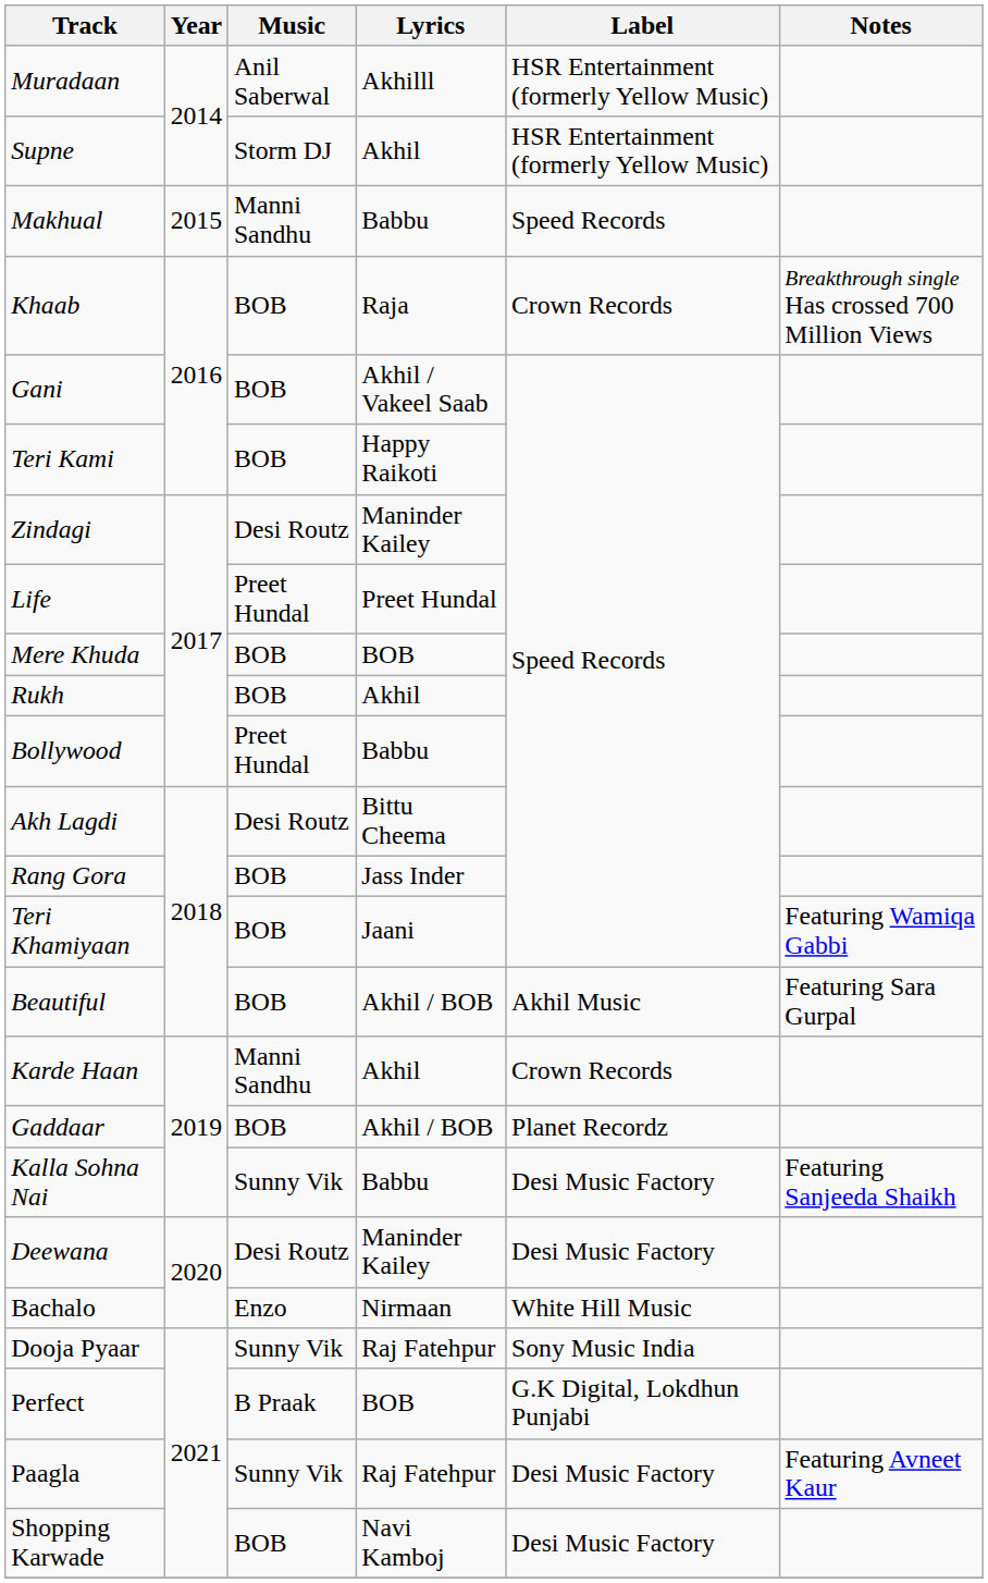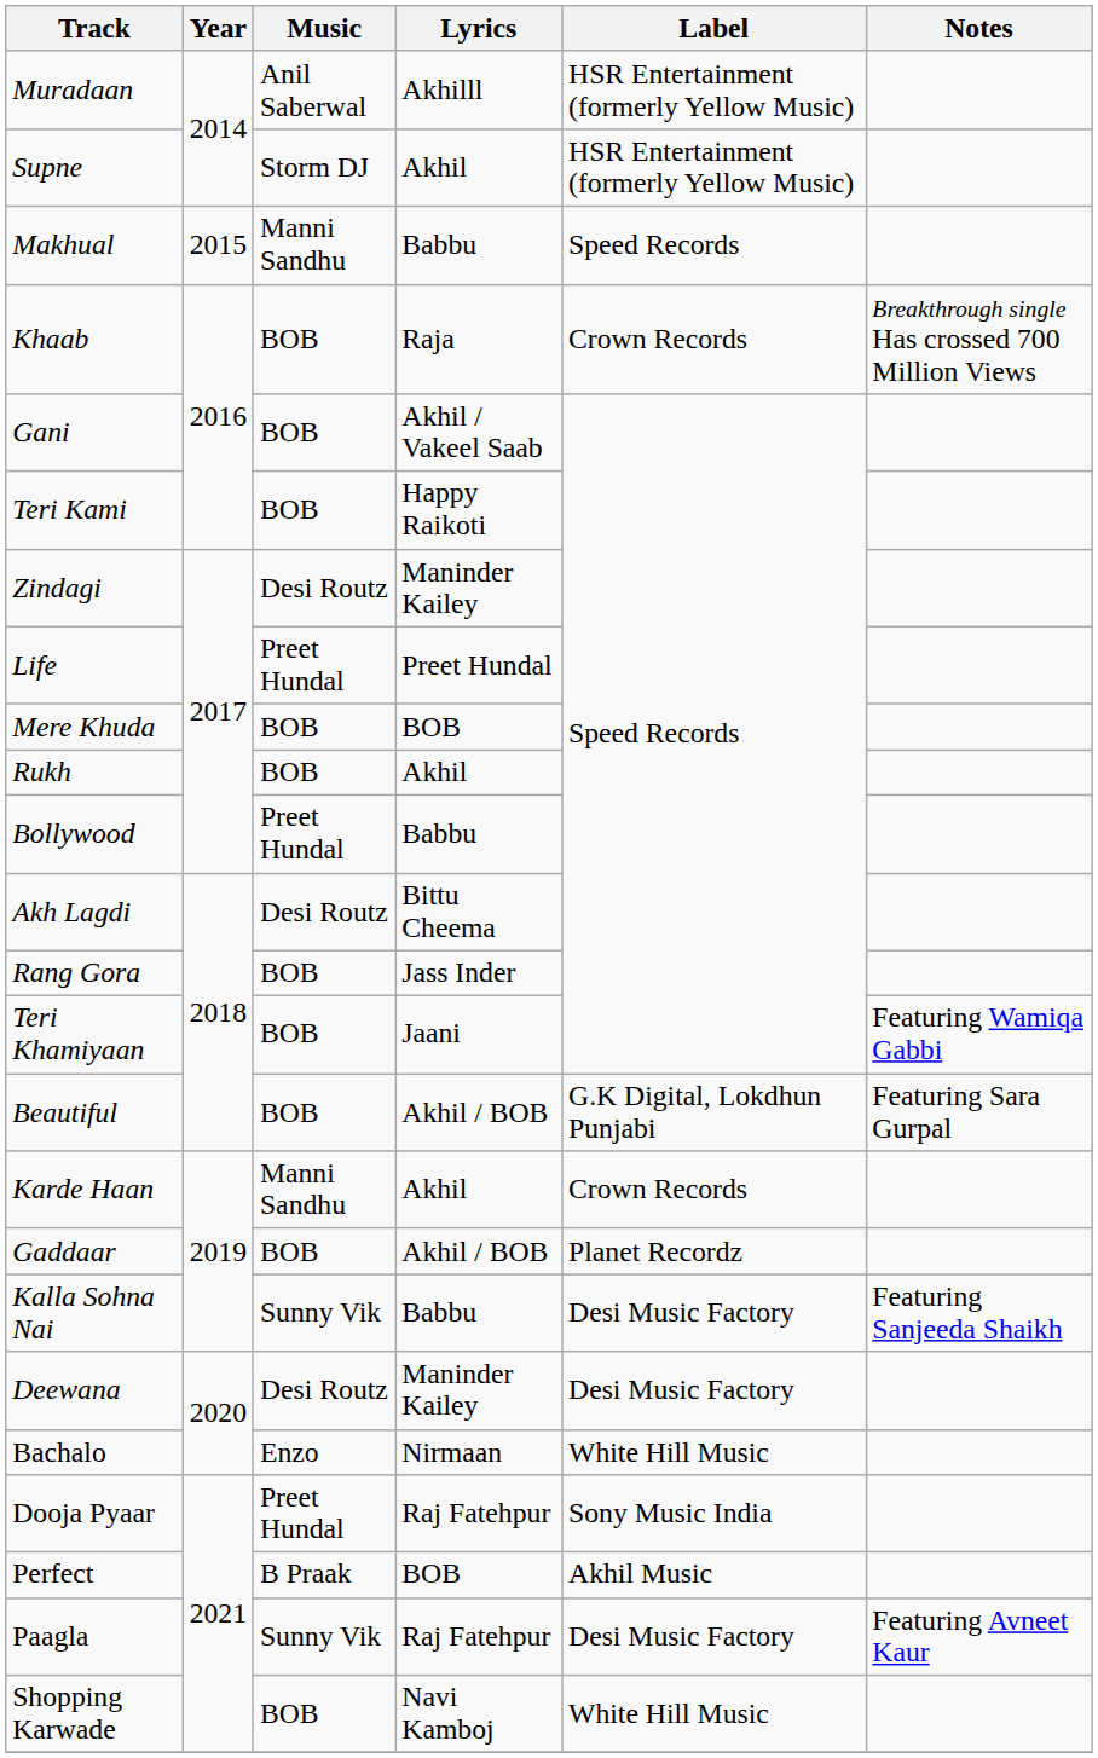 <table class="wikitable">
 <tr style="background:#cfc; text-align:center;">
 <th>Track</th>
 <th>Year</th>
 <th>Music</th>
 <th>Lyrics</th>
 <th>Label</th>
 <th>Notes</th>
 </tr>
 <tr>
 <td><em>Muradaan</em></td>
 <td rowspan="2">2014</td>
 <td>Anil Saberwal</td>
 <td>Akhilll</td>
 <td>HSR Entertainment (formerly Yellow Music)</td>
 <td></td>
 </tr>
 <tr>
 <td><em>Supne</em></td>
 <td>Storm DJ</td>
 <td>Akhil</td>
 <td>HSR Entertainment (formerly Yellow Music)</td>
 <td></td>
 </tr>
 <tr>
 <td><em>Makhual</em></td>
 <td>2015</td>
 <td>Manni Sandhu</td>
 <td>Babbu</td>
 <td>Speed Records</td>
 <td></td>
 </tr>
 <tr>
 <td><em>Khaab</em></td>
 <td rowspan="3">2016</td>
 <td>BOB</td>
 <td>Raja</td>
 <td>Crown Records</td>
 <td><em><small>Breakthrough single</small></em><br>Has crossed 700 Million Views</td>
 </tr>
 <tr>
 <td><em>Gani</em></td>
 <td>BOB</td>
 <td>Akhil / Vakeel Saab</td>
 <td rowspan="10">Speed Records</td>
 <td></td>
 </tr>
 <tr>
 <td><em>Teri Kami</em></td>
 <td>BOB</td>
 <td>Happy Raikoti</td>
 <td></td>
 </tr>
 <tr>
 <td><em>Zindagi</em></td>
 <td rowspan="5">2017</td>
 <td>Desi Routz</td>
 <td>Maninder Kailey</td>
 <td></td>
 </tr>
 <tr>
 <td><em>Life</em></td>
 <td>Preet Hundal</td>
 <td>Preet Hundal</td>
 <td></td>
 </tr>
 <tr>
 <td><em>Mere Khuda</em></td>
 <td>BOB</td>
 <td>BOB</td>
 <td></td>
 </tr>
 <tr>
 <td><em>Rukh</em></td>
 <td>BOB</td>
 <td>Akhil</td>
 <td></td>
 </tr>
 <tr>
 <td><em>Bollywood</em></td>
 <td>Preet Hundal</td>
 <td>Babbu</td>
 <td></td>
 </tr>
 <tr>
 <td><em>Akh Lagdi</em></td>
 <td rowspan="4">2018</td>
 <td>Desi Routz</td>
 <td>Bittu Cheema</td>
 <td></td>
 </tr>
 <tr>
 <td><em>Rang Gora</em></td>
 <td>BOB</td>
 <td>Jass Inder</td>
 <td></td>
 </tr>
 <tr>
 <td><em>Teri Khamiyaan</em></td>
 <td>BOB</td>
 <td>Jaani</td>
 <td> Featuring <a href='#'>Wamiqa Gabbi</a></td>
 </tr>
 <tr>
 <td><em>Beautiful</em></td>
 <td>BOB</td>
 <td>Akhil / BOB</td>
-<td>Akhil Music</td>
+<td>G.K Digital, Lokdhun Punjabi</td>
 <td>Featuring Sara Gurpal</td>
 </tr>
 <tr>
 <td><em>Karde Haan</em></td>
 <td rowspan="3">2019</td>
 <td>Manni Sandhu</td>
 <td>Akhil</td>
 <td>Crown Records</td>
 <td></td>
 </tr>
 <tr>
 <td><em>Gaddaar</em></td>
 <td>BOB</td>
 <td>Akhil / BOB</td>
 <td>Planet Recordz</td>
 <td></td>
 </tr>
 <tr>
 <td><em>Kalla Sohna Nai</em></td>
 <td>Sunny Vik</td>
 <td>Babbu</td>
 <td>Desi Music Factory</td>
 <td> Featuring <a href='#'>Sanjeeda Shaikh</a></td>
 </tr>
 <tr>
 <td><em>Deewana</em></td>
 <td rowspan="2">2020</td>
 <td>Desi Routz</td>
 <td>Maninder Kailey</td>
 <td>Desi Music Factory</td>
 <td></td>
 </tr>
 <tr>
 <td>Bachalo</td>
 <td>Enzo</td>
 <td>Nirmaan</td>
 <td>White Hill Music</td>
 <td></td>
 </tr>
 <tr>
 <td>Dooja Pyaar</td>
 <td rowspan="4">2021</td>
-<td>Sunny Vik</td>
+<td>Preet Hundal</td>
 <td>Raj Fatehpur</td>
 <td>Sony Music India</td>
 <td></td>
 </tr>
 <tr>
 <td>Perfect</td>
 <td>B Praak</td>
 <td>BOB</td>
-<td>G.K Digital, Lokdhun Punjabi</td>
+<td>Akhil Music</td>
 <td></td>
 </tr>
 <tr>
 <td>Paagla</td>
 <td>Sunny Vik</td>
 <td>Raj Fatehpur</td>
 <td>Desi Music Factory</td>
 <td> Featuring <a href='#'>Avneet Kaur</a></td>
 </tr>
 <tr>
 <td>Shopping Karwade</td>
 <td>BOB</td>
 <td>Navi Kamboj</td>
-<td>Desi Music Factory</td>
+<td>White Hill Music</td>
 <td></td>
 </tr>
 <tr>
 </tr>
 </table>
